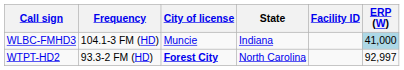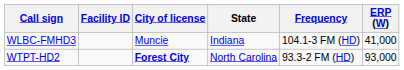 <table class="wikitable sortable">
 <tr>
 <th><a href='#'>Call sign</a></th>
-<th data-sort-type="number"><a href='#'>Frequency</a></th>
+<th data-sort-type="number"><a href='#'>Facility ID</a></th>
 <th><a href='#'>City of license</a></th>
 <th>State</th>
-<th data-sort-type="number"><a href='#'>Facility ID</a></th>
+<th data-sort-type="number"><a href='#'>Frequency</a></th>
 <th data-sort-type="number"><a href='#'>ERP</a><br>(<a href='#'>W</a>)</th>
 </tr>
 <tr>
 <td><a href='#'>WLBC-FMHD3</a></td>
-<td data-sort-value=104130>104.1-3 FM (<a href='#'>HD</a>)</td>
+<td></td>
 <td><a href='#'>Muncie</a></td>
 <td><a href='#'>Indiana</a></td>
-<td></td>
-<td style="background: lightblue;">41,000</td>
+<td data-sort-value=104130>104.1-3 FM (<a href='#'>HD</a>)</td>
+<td>41,000</td>
 </tr>
 <tr>
 <td><a href='#'>WTPT-HD2</a></td>
-<td data-sort-value=093320>93.3-2 FM (<a href='#'>HD</a>)</td>
+<td></td>
 <td><strong><a href='#'>Forest City</a></strong></td>
 <td><a href='#'>North Carolina</a></td>
-<td></td>
-<td>92,997</td>
+<td data-sort-value=093320>93.3-2 FM (<a href='#'>HD</a>)</td>
+<td>93,000</td>
 </tr>
 </table>
